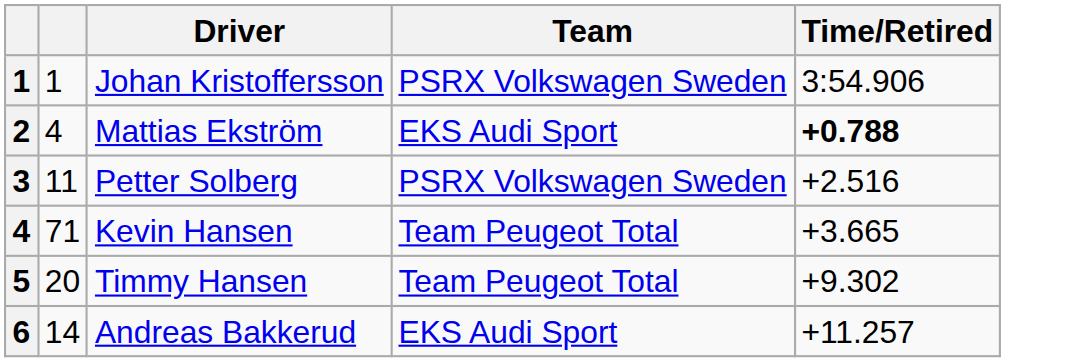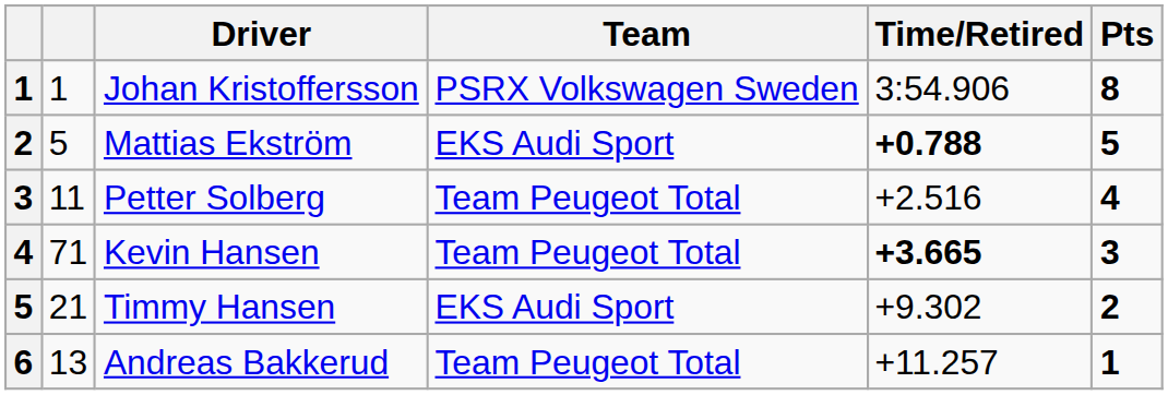 <table class=wikitable style="font-size:95%">
 <tr>
 <th></th>
 <th></th>
 <th>Driver</th>
 <th>Team</th>
 <th>Time/Retired</th>
+<th>Pts</th>
 </tr>
 <tr>
 <th>1</th>
 <td>1</td>
 <td> <a href='#'>Johan Kristoffersson</a></td>
 <td><a href='#'>PSRX Volkswagen Sweden</a></td>
 <td>3:54.906</td>
+<td><strong>8</strong></td>
 </tr>
 <tr>
 <th>2</th>
-<td>4</td>
+<td>5</td>
 <td> <a href='#'>Mattias Ekström</a></td>
 <td><a href='#'>EKS Audi Sport</a></td>
 <td><strong>+0.788</strong></td>
+<td><strong>5</strong></td>
 </tr>
 <tr>
 <th>3</th>
 <td>11</td>
 <td> <a href='#'>Petter Solberg</a></td>
-<td><a href='#'>PSRX Volkswagen Sweden</a></td>
+<td><a href='#'>Team Peugeot Total</a></td>
 <td>+2.516</td>
+<td><strong>4</strong></td>
 </tr>
 <tr>
 <th>4</th>
 <td>71</td>
 <td> <a href='#'>Kevin Hansen</a></td>
 <td><a href='#'>Team Peugeot Total</a></td>
-<td>+3.665</td>
+<td><strong>+3.665</strong></td>
+<td><strong>3</strong></td>
 </tr>
 <tr>
 <th>5</th>
-<td>20</td>
+<td>21</td>
 <td> <a href='#'>Timmy Hansen</a></td>
-<td><a href='#'>Team Peugeot Total</a></td>
+<td><a href='#'>EKS Audi Sport</a></td>
 <td>+9.302</td>
+<td><strong>2</strong></td>
 </tr>
 <tr>
 <th>6</th>
-<td>14</td>
+<td>13</td>
 <td> <a href='#'>Andreas Bakkerud</a></td>
-<td><a href='#'>EKS Audi Sport</a></td>
+<td><a href='#'>Team Peugeot Total</a></td>
 <td>+11.257</td>
+<td><strong>1</strong></td>
 </tr>
 </table>
